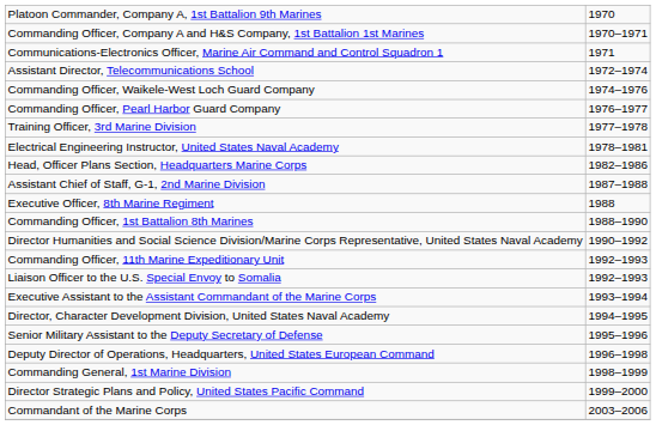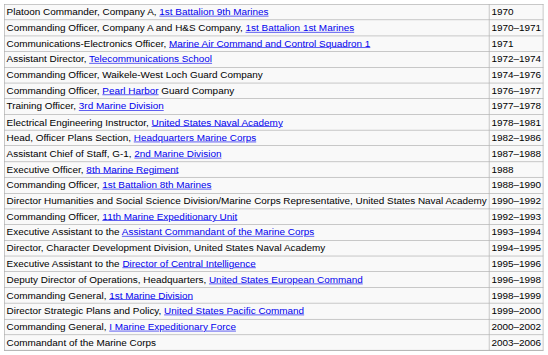 <table class="wikitable">
 <tr>
 <td>Platoon Commander, Company A, <a href='#'>1st Battalion 9th Marines</a></td>
 <td>1970</td>
 </tr>
 <tr>
 <td>Commanding Officer, Company A and H&S Company, <a href='#'>1st Battalion 1st Marines</a></td>
 <td>1970–1971</td>
 </tr>
 <tr>
 <td>Communications-Electronics Officer, <a href='#'>Marine Air Command and Control Squadron 1</a></td>
 <td>1971</td>
 </tr>
 <tr>
 <td>Assistant Director, <a href='#'>Telecommunications School</a></td>
 <td>1972–1974</td>
 </tr>
 <tr>
 <td>Commanding Officer, Waikele-West Loch Guard Company</td>
 <td>1974–1976</td>
 </tr>
 <tr>
 <td>Commanding Officer, <a href='#'>Pearl Harbor</a> Guard Company</td>
 <td>1976–1977</td>
 </tr>
 <tr>
 <td>Training Officer, <a href='#'>3rd Marine Division</a></td>
 <td>1977–1978</td>
 </tr>
 <tr>
 <td>Electrical Engineering Instructor, <a href='#'>United States Naval Academy</a></td>
 <td>1978–1981</td>
 </tr>
 <tr>
 <td>Head, Officer Plans Section, <a href='#'>Headquarters Marine Corps</a></td>
 <td>1982–1986</td>
 </tr>
 <tr>
 <td>Assistant Chief of Staff, G-1, <a href='#'>2nd Marine Division</a></td>
 <td>1987–1988</td>
 </tr>
 <tr>
 <td>Executive Officer, <a href='#'>8th Marine Regiment</a></td>
 <td>1988</td>
 </tr>
 <tr>
 <td>Commanding Officer, <a href='#'>1st Battalion 8th Marines</a></td>
 <td>1988–1990</td>
 </tr>
 <tr>
 <td>Director Humanities and Social Science Division/Marine Corps Representative, United States Naval Academy</td>
 <td>1990–1992</td>
 </tr>
 <tr>
 <td>Commanding Officer, <a href='#'>11th Marine Expeditionary Unit</a></td>
 <td>1992–1993</td>
 </tr>
 <tr>
-<td>Liaison Officer to the U.S. <a href='#'>Special Envoy</a> to <a href='#'>Somalia</a></td>
-<td>1992–1993</td>
-</tr>
-<tr>
 <td>Executive Assistant to the <a href='#'>Assistant Commandant of the Marine Corps</a></td>
 <td>1993–1994</td>
 </tr>
 <tr>
 <td>Director, Character Development Division, United States Naval Academy</td>
 <td>1994–1995</td>
 </tr>
 <tr>
-<td>Senior Military Assistant to the <a href='#'>Deputy Secretary of Defense</a></td>
+<td>Executive Assistant to the <a href='#'>Director of Central Intelligence</a></td>
 <td>1995–1996</td>
 </tr>
 <tr>
 <td>Deputy Director of Operations, Headquarters, <a href='#'>United States European Command</a></td>
 <td>1996–1998</td>
 </tr>
 <tr>
 <td>Commanding General, <a href='#'>1st Marine Division</a></td>
 <td>1998–1999</td>
 </tr>
 <tr>
 <td>Director Strategic Plans and Policy, <a href='#'>United States Pacific Command</a></td>
 <td>1999–2000</td>
 </tr>
 <tr>
+<td>Commanding General, <a href='#'>I Marine Expeditionary Force</a></td>
+<td>2000–2002</td>
+</tr>
+<tr>
 <td>Commandant of the Marine Corps</td>
 <td>2003–2006</td>
 </tr>
 <tr>
 </tr>
 </table>
